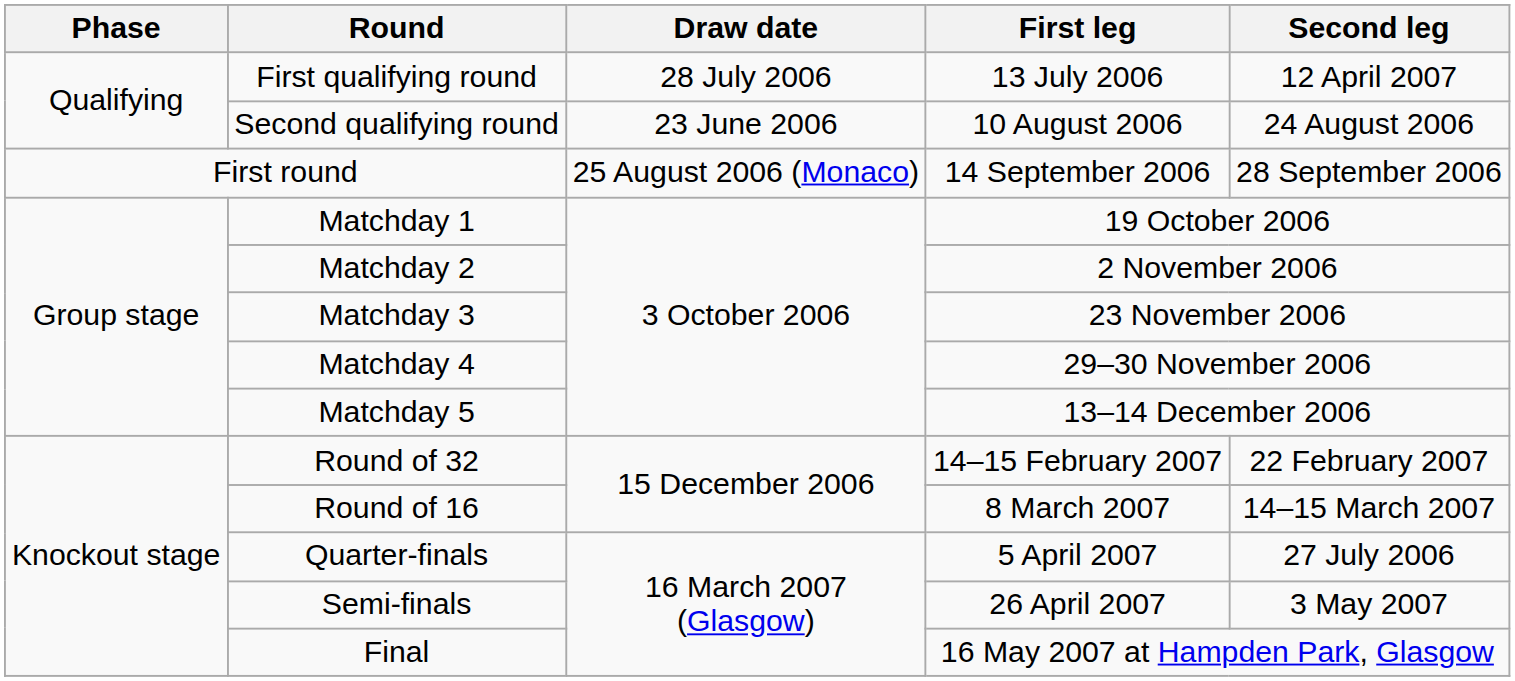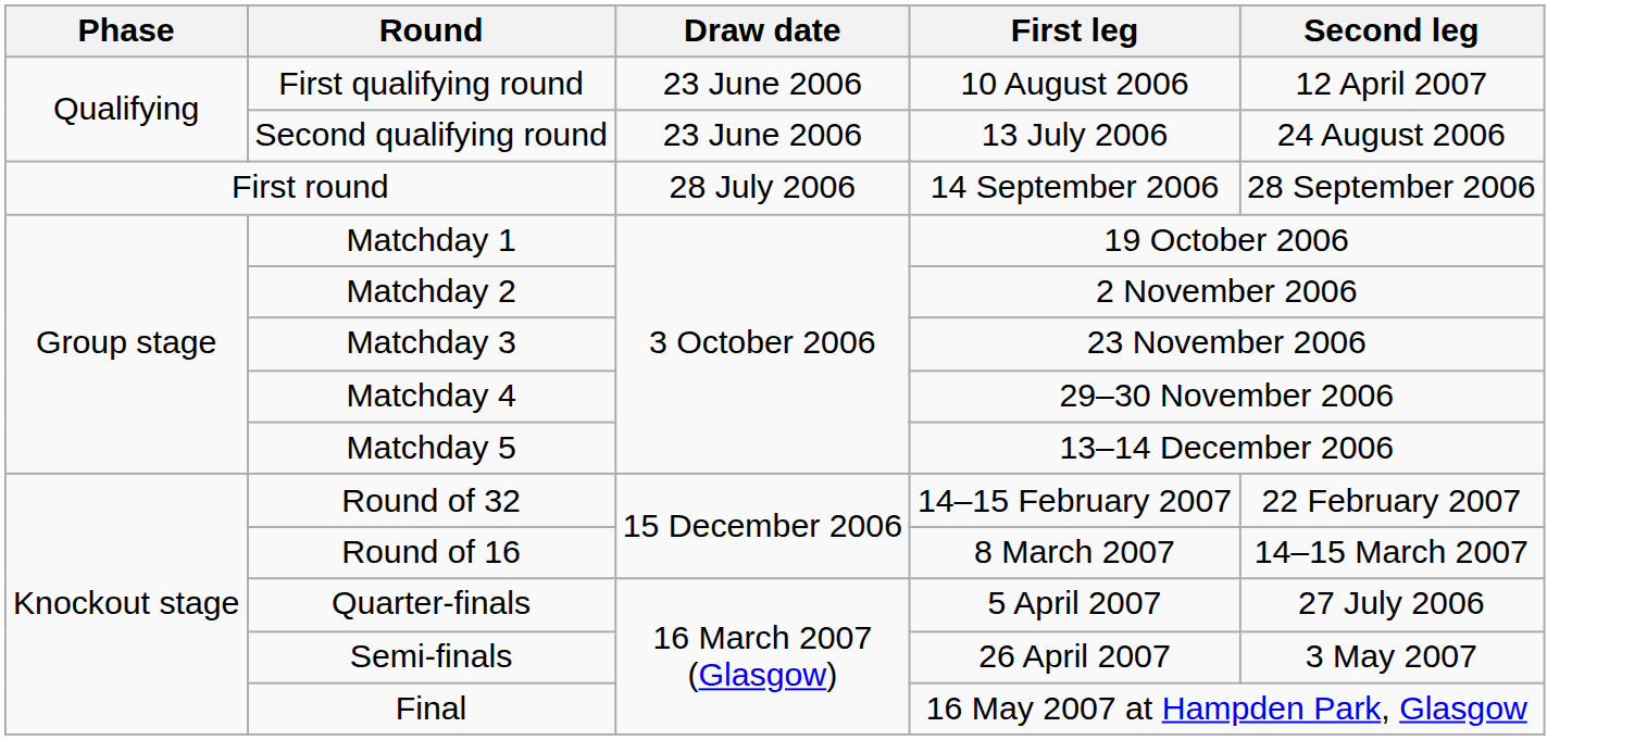 <table class="wikitable" style="text-align:center">
 <tr>
 <th>Phase</th>
 <th>Round</th>
 <th>Draw date</th>
 <th>First leg</th>
 <th>Second leg</th>
 </tr>
 <tr>
 <td rowspan="2">Qualifying</td>
 <td>First qualifying round</td>
-<td>28 July 2006</td>
-<td>13 July 2006</td>
+<td>23 June 2006</td>
+<td>10 August 2006</td>
 <td>12 April 2007</td>
 </tr>
 <tr>
 <td>Second qualifying round</td>
 <td>23 June 2006</td>
-<td>10 August 2006</td>
+<td>13 July 2006</td>
 <td>24 August 2006</td>
 </tr>
 <tr>
 <td colspan="2">First round</td>
-<td>25 August 2006 (<a href='#'>Monaco</a>)</td>
+<td>28 July 2006</td>
 <td>14 September 2006</td>
 <td>28 September 2006</td>
 </tr>
 <tr>
 <td rowspan="5">Group stage</td>
 <td>Matchday 1</td>
 <td rowspan="5">3 October 2006</td>
 <td colspan="2">19 October 2006</td>
 </tr>
 <tr>
 <td>Matchday 2</td>
 <td colspan="2">2 November 2006</td>
 </tr>
 <tr>
 <td>Matchday 3</td>
 <td colspan="2">23 November 2006</td>
 </tr>
 <tr>
 <td>Matchday 4</td>
 <td colspan="2">29–30 November 2006</td>
 </tr>
 <tr>
 <td>Matchday 5</td>
 <td colspan="2">13–14 December 2006</td>
 </tr>
 <tr>
 <td rowspan="5">Knockout stage</td>
 <td>Round of 32</td>
 <td rowspan="2">15 December 2006</td>
 <td>14–15 February 2007</td>
 <td>22 February 2007</td>
 </tr>
 <tr>
 <td>Round of 16</td>
 <td>8 March 2007</td>
 <td>14–15 March 2007</td>
 </tr>
 <tr>
 <td>Quarter-finals</td>
 <td rowspan="3">16 March 2007<br>(<a href='#'>Glasgow</a>)</td>
 <td>5 April 2007</td>
 <td>27 July 2006</td>
 </tr>
 <tr>
 <td>Semi-finals</td>
 <td>26 April 2007</td>
 <td>3 May 2007</td>
 </tr>
 <tr>
 <td>Final</td>
 <td colspan="2">16 May 2007 at <a href='#'>Hampden Park</a>, <a href='#'>Glasgow</a></td>
 </tr>
 </table>
